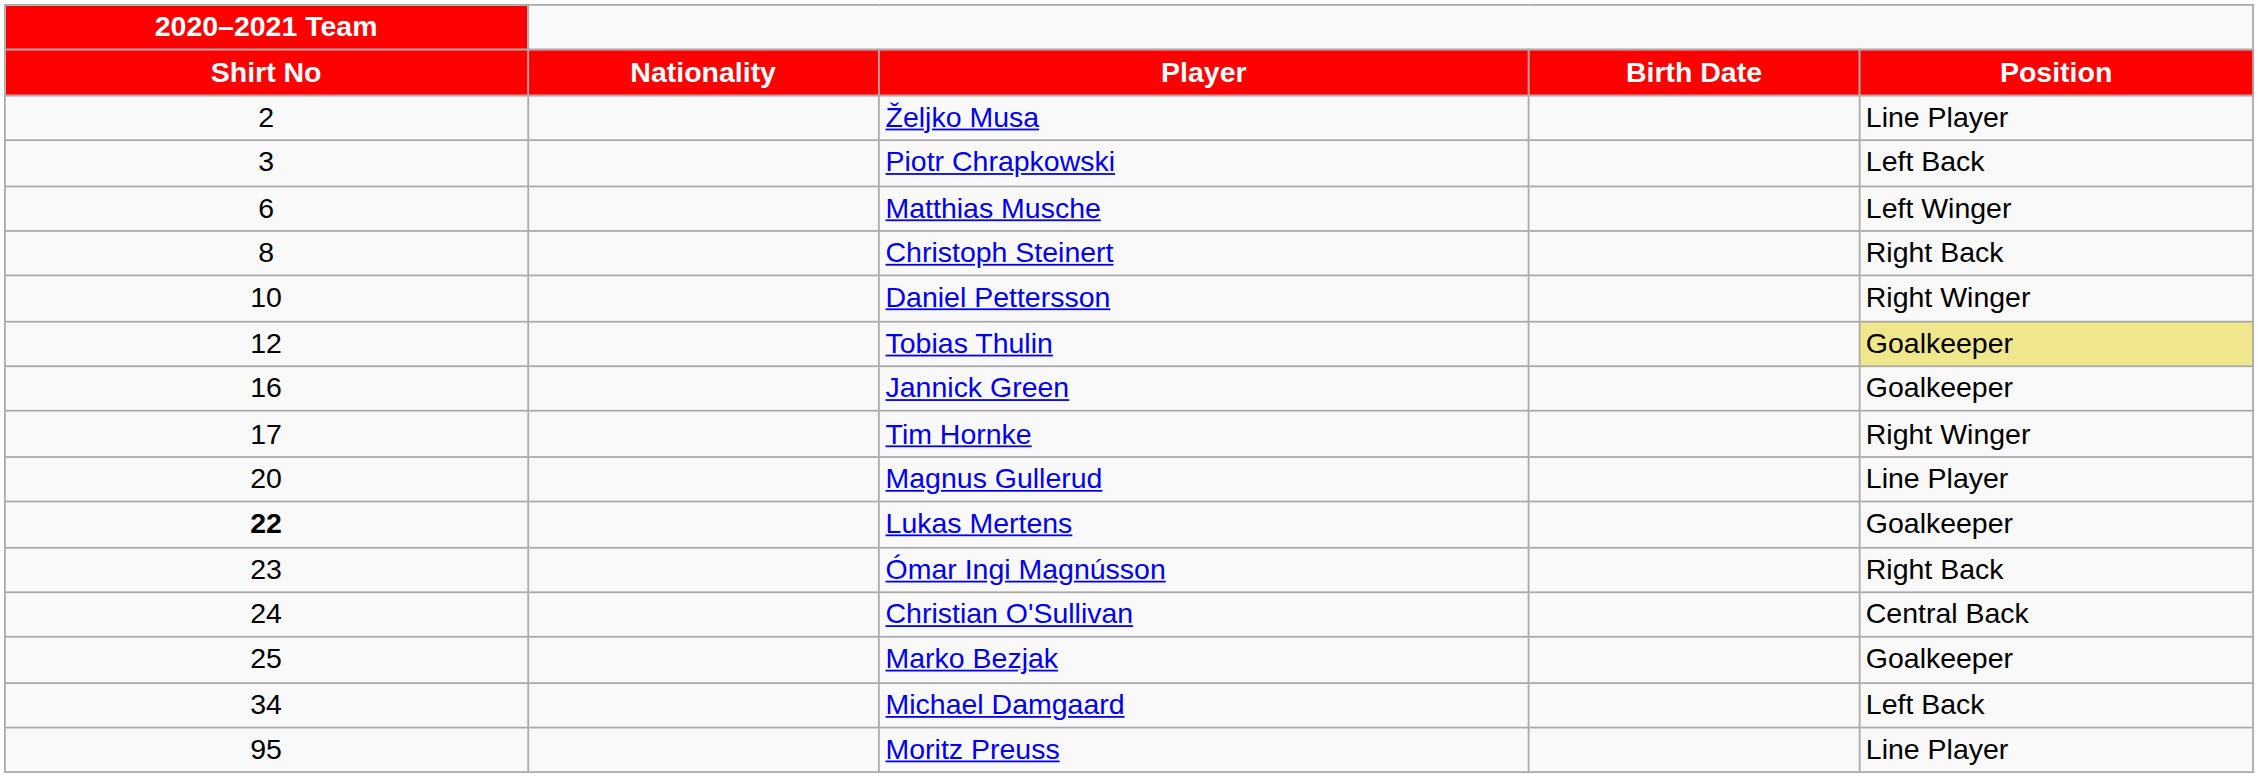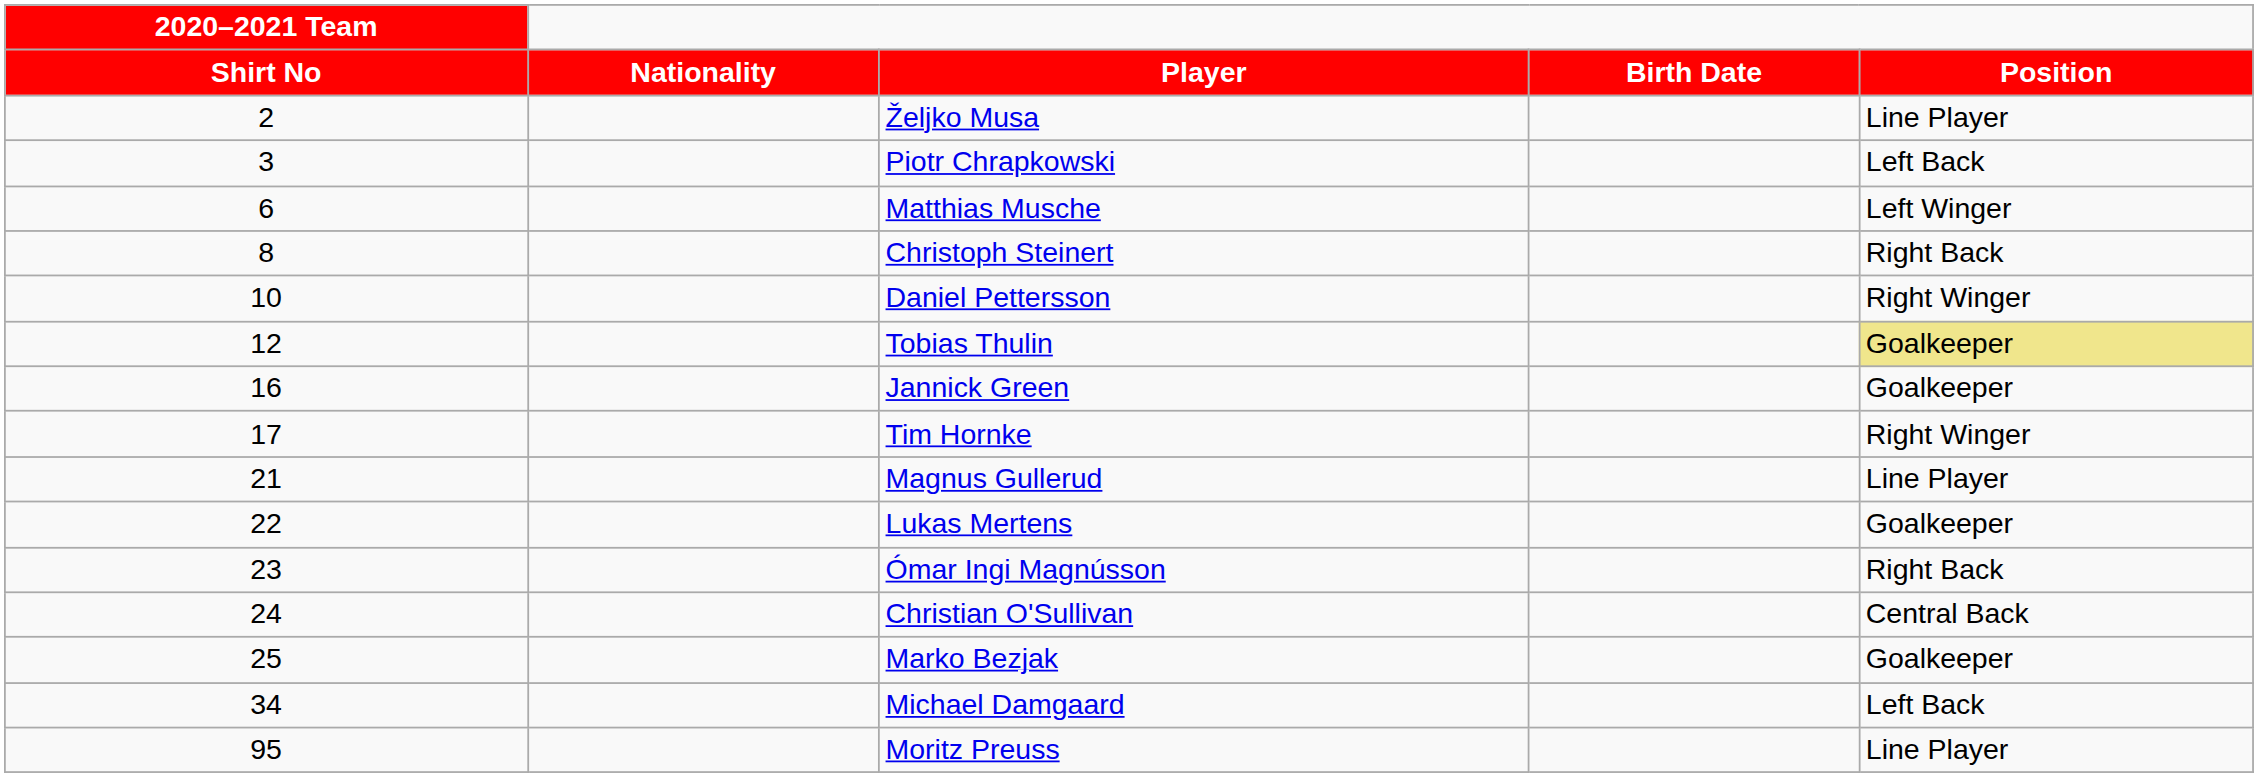 <table class="wikitable collapsible collapsed" style="width:100%;">
 <tr>
 <th style="color:#FFFFFF; background:#FF0000">2020–2021 Team</th>
 </tr>
 <tr>
 <th style="color:#FFFFFF; background:#FF0000">Shirt No</th>
 <th style="color:#FFFFFF; background:#FF0000">Nationality</th>
 <th style="color:#FFFFFF; background:#FF0000">Player</th>
 <th style="color:#FFFFFF; background:#FF0000">Birth Date</th>
 <th style="color:#FFFFFF; background:#FF0000">Position</th>
 </tr>
 <tr>
 <td align=center>2</td>
 <td></td>
 <td><a href='#'>Željko Musa</a></td>
 <td></td>
 <td>Line Player</td>
 </tr>
 <tr>
 <td align=center>3</td>
 <td></td>
 <td><a href='#'>Piotr Chrapkowski</a></td>
 <td></td>
 <td>Left Back</td>
 </tr>
 <tr>
 <td align=center>6</td>
 <td></td>
 <td><a href='#'>Matthias Musche</a></td>
 <td></td>
 <td>Left Winger</td>
 </tr>
 <tr>
 <td align=center>8</td>
 <td></td>
 <td><a href='#'>Christoph Steinert</a></td>
 <td></td>
 <td>Right Back</td>
 </tr>
 <tr>
 <td align=center>10</td>
 <td></td>
 <td><a href='#'>Daniel Pettersson</a></td>
 <td></td>
 <td>Right Winger</td>
 </tr>
 <tr>
 <td align=center>12</td>
 <td></td>
 <td><a href='#'>Tobias Thulin</a></td>
 <td></td>
 <td style="background: khaki;">Goalkeeper</td>
 </tr>
 <tr>
 <td align=center>16</td>
 <td></td>
 <td><a href='#'>Jannick Green</a></td>
 <td></td>
 <td>Goalkeeper</td>
 </tr>
 <tr>
 <td align=center>17</td>
 <td></td>
 <td><a href='#'>Tim Hornke</a></td>
 <td></td>
 <td>Right Winger</td>
 </tr>
 <tr>
-<td align=center>20</td>
+<td align=center>21</td>
 <td></td>
 <td><a href='#'>Magnus Gullerud</a></td>
 <td></td>
 <td>Line Player</td>
 </tr>
 <tr>
-<td align=center><strong>22</strong></td>
+<td align=center>22</td>
 <td></td>
 <td><a href='#'>Lukas Mertens</a></td>
 <td></td>
 <td>Goalkeeper</td>
 </tr>
 <tr>
 <td align=center>23</td>
 <td></td>
 <td><a href='#'>Ómar Ingi Magnússon</a></td>
 <td></td>
 <td>Right Back</td>
 </tr>
 <tr>
 <td align=center>24</td>
 <td></td>
 <td><a href='#'>Christian O'Sullivan</a></td>
 <td></td>
 <td>Central Back</td>
 </tr>
 <tr>
 <td align=center>25</td>
 <td></td>
 <td><a href='#'>Marko Bezjak</a></td>
 <td></td>
 <td>Goalkeeper</td>
 </tr>
 <tr>
 <td align=center>34</td>
 <td></td>
 <td><a href='#'>Michael Damgaard</a></td>
 <td></td>
 <td>Left Back</td>
 </tr>
 <tr>
 <td align=center>95</td>
 <td></td>
 <td><a href='#'>Moritz Preuss</a></td>
 <td></td>
 <td>Line Player</td>
 </tr>
 </table>
